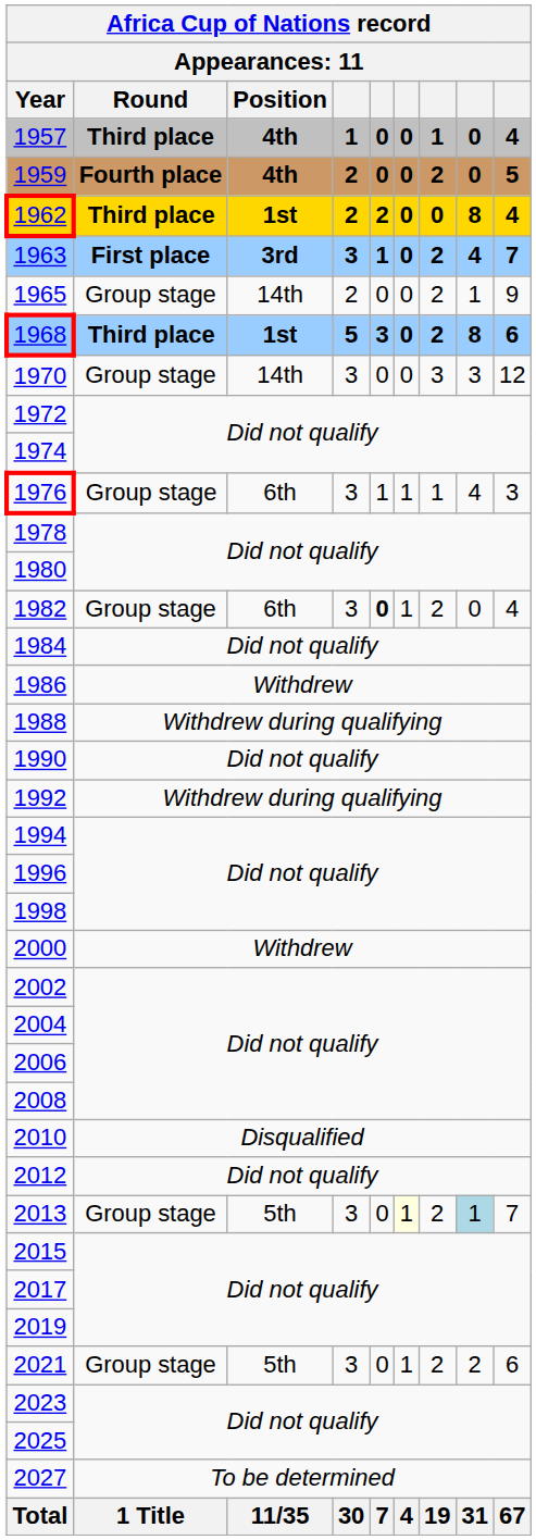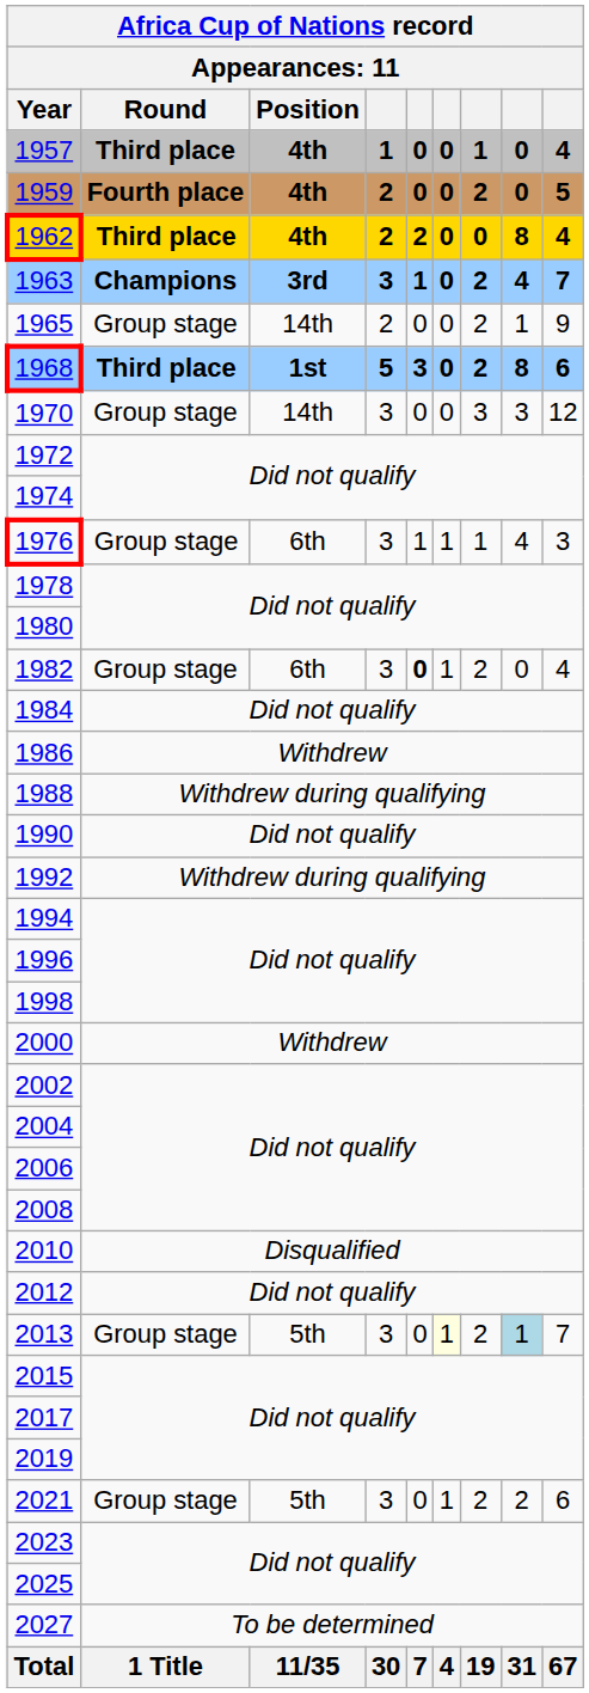 <table class="wikitable" style="text-align:center;">
 <tr>
 <th colspan=10><a href='#'>Africa Cup of Nations</a> record</th>
 </tr>
 <tr>
 <th colspan=10>Appearances: 11</th>
 </tr>
 <tr>
 <th>Year</th>
 <th>Round</th>
 <th>Position</th>
 <th></th>
 <th></th>
 <th></th>
 <th></th>
 <th></th>
 <th></th>
 </tr>
 <tr style="background:silver;">
 <td> <a href='#'>1957</a></td>
 <td><strong>Third place</strong></td>
 <td><strong>4th</strong></td>
 <td><strong>1</strong></td>
 <td><strong>0</strong></td>
 <td><strong>0</strong></td>
 <td><strong>1</strong></td>
 <td><strong>0</strong></td>
 <td><strong>4</strong></td>
 </tr>
 <tr style="background:#c96;">
 <td> <a href='#'>1959</a></td>
 <td><strong>Fourth place</strong></td>
 <td><strong>4th</strong></td>
 <td><strong>2</strong></td>
 <td><strong>0</strong></td>
 <td><strong>0</strong></td>
 <td><strong>2</strong></td>
 <td><strong>0</strong></td>
 <td><strong>5</strong></td>
 </tr>
 <tr style="background:gold;">
 <td style="border:3px solid red;"> <a href='#'>1962</a></td>
 <td><strong>Third place</strong></td>
-<td><strong>1st</strong></td>
+<td><strong>4th</strong></td>
 <td><strong>2</strong></td>
 <td><strong>2</strong></td>
 <td><strong>0</strong></td>
 <td><strong>0</strong></td>
 <td><strong>8</strong></td>
 <td><strong>4</strong></td>
 </tr>
 <tr style="background:#9acdff;">
 <td> <a href='#'>1963</a></td>
-<td><strong>First place</strong></td>
+<td><strong>Champions</strong></td>
 <td><strong>3rd</strong></td>
 <td><strong>3</strong></td>
 <td><strong>1</strong></td>
 <td><strong>0</strong></td>
 <td><strong>2</strong></td>
 <td><strong>4</strong></td>
 <td><strong>7</strong></td>
 </tr>
 <tr>
 <td> <a href='#'>1965</a></td>
 <td>Group stage</td>
 <td>14th</td>
 <td>2</td>
 <td>0</td>
 <td>0</td>
 <td>2</td>
 <td>1</td>
 <td>9</td>
 </tr>
 <tr style="background:#9acdff;">
 <td style="border:3px solid red;"> <a href='#'>1968</a></td>
 <td><strong>Third place</strong></td>
 <td><strong>1st</strong></td>
 <td><strong>5</strong></td>
 <td><strong>3</strong></td>
 <td><strong>0</strong></td>
 <td><strong>2</strong></td>
 <td><strong>8</strong></td>
 <td><strong>6</strong></td>
 </tr>
 <tr>
 <td> <a href='#'>1970</a></td>
 <td>Group stage</td>
 <td>14th</td>
 <td>3</td>
 <td>0</td>
 <td>0</td>
 <td>3</td>
 <td>3</td>
 <td>12</td>
 </tr>
 <tr>
 <td> <a href='#'>1972</a></td>
 <td Rowspan=2 Colspan=8><em>Did not qualify</em></td>
 </tr>
 <tr>
 <td> <a href='#'>1974</a></td>
 </tr>
 <tr>
 <td style="border:3px solid red;"> <a href='#'>1976</a></td>
 <td>Group stage</td>
 <td>6th</td>
 <td>3</td>
 <td>1</td>
 <td>1</td>
 <td>1</td>
 <td>4</td>
 <td>3</td>
 </tr>
 <tr>
 <td> <a href='#'>1978</a></td>
 <td colspan=8 rowspan=2><em>Did not qualify</em></td>
 </tr>
 <tr>
 <td> <a href='#'>1980</a></td>
 </tr>
 <tr>
 <td> <a href='#'>1982</a></td>
 <td>Group stage</td>
 <td>6th</td>
 <td>3</td>
 <td><strong>0</strong></td>
 <td>1</td>
 <td>2</td>
 <td>0</td>
 <td>4</td>
 </tr>
 <tr>
 <td> <a href='#'>1984</a></td>
 <td colspan=8><em>Did not qualify</em></td>
 </tr>
 <tr>
 <td> <a href='#'>1986</a></td>
 <td colspan=8><em>Withdrew</em></td>
 </tr>
 <tr>
 <td> <a href='#'>1988</a></td>
 <td colspan=8><em>Withdrew during qualifying</em></td>
 </tr>
 <tr>
 <td> <a href='#'>1990</a></td>
 <td colspan=8><em>Did not qualify</em></td>
 </tr>
 <tr>
 <td> <a href='#'>1992</a></td>
 <td colspan=8><em>Withdrew during qualifying</em></td>
 </tr>
 <tr>
 <td> <a href='#'>1994</a></td>
 <td colspan=8 rowspan=3><em>Did not qualify</em></td>
 </tr>
 <tr>
 <td> <a href='#'>1996</a></td>
 </tr>
 <tr>
 <td> <a href='#'>1998</a></td>
 </tr>
 <tr>
 <td>  <a href='#'>2000</a></td>
 <td colspan=8><em>Withdrew</em></td>
 </tr>
 <tr>
 <td> <a href='#'>2002</a></td>
 <td colspan=8 rowspan=4><em>Did not qualify</em></td>
 </tr>
 <tr>
 <td> <a href='#'>2004</a></td>
 </tr>
 <tr>
 <td> <a href='#'>2006</a></td>
 </tr>
 <tr>
 <td> <a href='#'>2008</a></td>
 </tr>
 <tr>
 <td> <a href='#'>2010</a></td>
 <td colspan=8><em>Disqualified</em></td>
 </tr>
 <tr>
 <td>  <a href='#'>2012</a></td>
 <td colspan=8><em>Did not qualify</em></td>
 </tr>
 <tr>
 <td> <a href='#'>2013</a></td>
 <td>Group stage</td>
 <td>5th</td>
 <td>3</td>
 <td>0</td>
 <td style="background: lightyellow;">1</td>
 <td>2</td>
 <td style="background: lightblue;">1</td>
 <td>7</td>
 </tr>
 <tr>
 <td> <a href='#'>2015</a></td>
 <td colspan=8 rowspan=3><em>Did not qualify</em></td>
 </tr>
 <tr>
 <td> <a href='#'>2017</a></td>
 </tr>
 <tr>
 <td> <a href='#'>2019</a></td>
 </tr>
 <tr>
 <td> <a href='#'>2021</a></td>
 <td>Group stage</td>
 <td>5th</td>
 <td>3</td>
 <td>0</td>
 <td>1</td>
 <td>2</td>
 <td>2</td>
 <td>6</td>
 </tr>
 <tr>
 <td> <a href='#'>2023</a></td>
 <td colspan=8 rowspan=2><em>Did not qualify</em></td>
 </tr>
 <tr>
 <td> <a href='#'>2025</a></td>
 </tr>
 <tr>
 <td>   <a href='#'>2027</a></td>
 <td colspan=8><em>To be determined</em></td>
 </tr>
 <tr>
 <th><strong>Total</strong></th>
 <th><strong>1 Title</strong></th>
 <th><strong>11/35</strong></th>
 <th><strong>30</strong></th>
 <th><strong>7</strong></th>
 <th><strong>4</strong></th>
 <th><strong>19</strong></th>
 <th><strong>31</strong></th>
 <th><strong>67</strong></th>
 </tr>
 </table>
